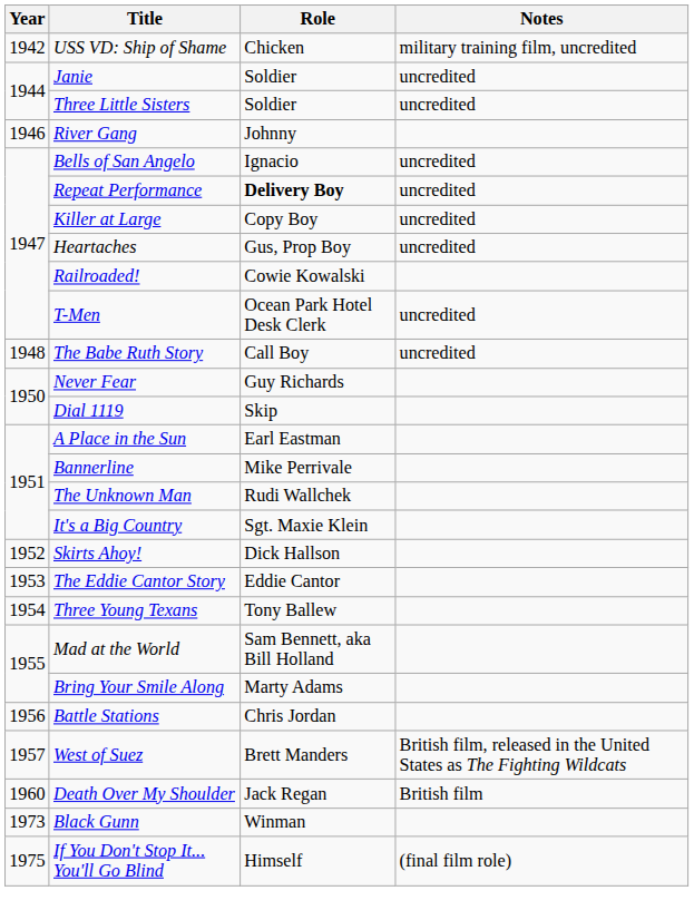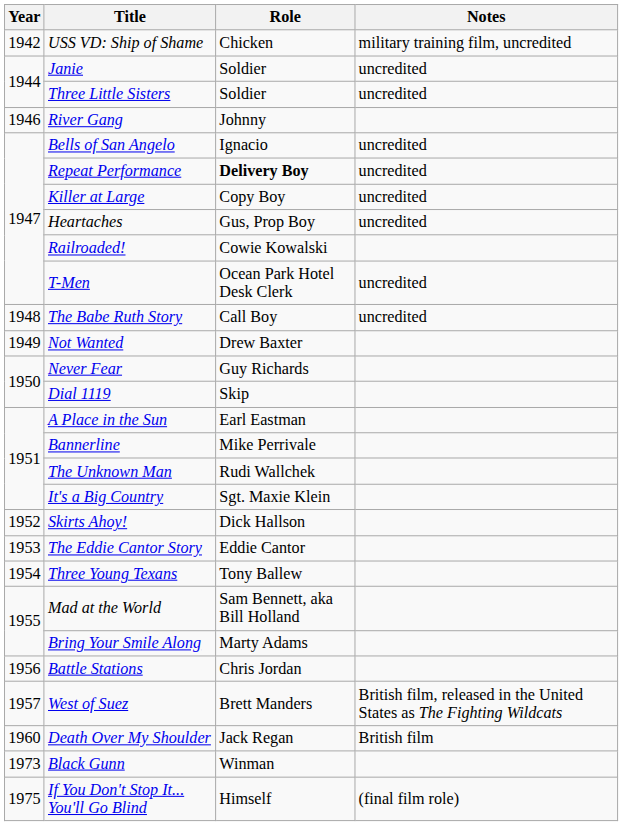 <table class="wikitable">
 <tr>
 <th>Year</th>
 <th>Title</th>
 <th>Role</th>
 <th>Notes</th>
 </tr>
 <tr>
 <td>1942</td>
 <td><em>USS VD: Ship of Shame</em></td>
 <td>Chicken</td>
 <td>military training film, uncredited</td>
 </tr>
 <tr>
 <td rowspan=2>1944</td>
 <td><em><a href='#'>Janie</a></em></td>
 <td>Soldier</td>
 <td>uncredited</td>
 </tr>
 <tr>
 <td><em><a href='#'>Three Little Sisters</a></em></td>
 <td>Soldier</td>
 <td>uncredited</td>
 </tr>
 <tr>
 <td>1946</td>
 <td><em><a href='#'>River Gang</a></em></td>
 <td>Johnny</td>
 <td></td>
 </tr>
 <tr>
 <td rowspan=6>1947</td>
 <td><em><a href='#'>Bells of San Angelo</a></em></td>
 <td>Ignacio</td>
 <td>uncredited</td>
 </tr>
 <tr>
 <td><em><a href='#'>Repeat Performance</a></em></td>
 <td><strong>Delivery Boy</strong></td>
 <td>uncredited</td>
 </tr>
 <tr>
 <td><em><a href='#'>Killer at Large</a></em></td>
 <td>Copy Boy</td>
 <td>uncredited</td>
 </tr>
 <tr>
 <td><em>Heartaches</em></td>
 <td>Gus, Prop Boy</td>
 <td>uncredited</td>
 </tr>
 <tr>
 <td><em><a href='#'>Railroaded!</a></em></td>
 <td>Cowie Kowalski</td>
 <td></td>
 </tr>
 <tr>
 <td><em><a href='#'>T-Men</a></em></td>
 <td>Ocean Park Hotel Desk Clerk</td>
 <td>uncredited</td>
 </tr>
 <tr>
 <td>1948</td>
 <td><em><a href='#'>The Babe Ruth Story</a></em></td>
 <td>Call Boy</td>
 <td>uncredited</td>
+</tr>
+<tr>
+<td>1949</td>
+<td><em><a href='#'>Not Wanted</a></em></td>
+<td>Drew Baxter</td>
+<td></td>
 </tr>
 <tr>
 <td rowspan=2>1950</td>
 <td><em><a href='#'>Never Fear</a></em></td>
 <td>Guy Richards</td>
 <td></td>
 </tr>
 <tr>
 <td><em><a href='#'>Dial 1119</a></em></td>
 <td>Skip</td>
 <td></td>
 </tr>
 <tr>
 <td rowspan=4>1951</td>
 <td><em><a href='#'>A Place in the Sun</a></em></td>
 <td>Earl Eastman</td>
 <td></td>
 </tr>
 <tr>
 <td><em><a href='#'>Bannerline</a></em></td>
 <td>Mike Perrivale</td>
 <td></td>
 </tr>
 <tr>
 <td><em><a href='#'>The Unknown Man</a></em></td>
 <td>Rudi Wallchek</td>
 <td></td>
 </tr>
 <tr>
 <td><em><a href='#'>It's a Big Country</a></em></td>
 <td>Sgt. Maxie Klein</td>
 <td></td>
 </tr>
 <tr>
 <td>1952</td>
 <td><em><a href='#'>Skirts Ahoy!</a></em></td>
 <td>Dick Hallson</td>
 <td></td>
 </tr>
 <tr>
 <td>1953</td>
 <td><em><a href='#'>The Eddie Cantor Story</a></em></td>
 <td>Eddie Cantor</td>
 <td></td>
 </tr>
 <tr>
 <td>1954</td>
 <td><em><a href='#'>Three Young Texans</a></em></td>
 <td>Tony Ballew</td>
 <td></td>
 </tr>
 <tr>
 <td rowspan=2>1955</td>
 <td><em>Mad at the World</em></td>
 <td>Sam Bennett, aka Bill Holland</td>
 <td></td>
 </tr>
 <tr>
 <td><em><a href='#'>Bring Your Smile Along</a></em></td>
 <td>Marty Adams</td>
 <td></td>
 </tr>
 <tr>
 <td>1956</td>
 <td><em><a href='#'>Battle Stations</a></em></td>
 <td>Chris Jordan</td>
 <td></td>
 </tr>
 <tr>
 <td>1957</td>
 <td><em><a href='#'>West of Suez</a></em></td>
 <td>Brett Manders</td>
 <td>British film, released in the United States as <em>The Fighting Wildcats</em></td>
 </tr>
 <tr>
 <td>1960</td>
 <td><em><a href='#'>Death Over My Shoulder</a></em></td>
 <td>Jack Regan</td>
 <td>British film</td>
 </tr>
 <tr>
 <td>1973</td>
 <td><em><a href='#'>Black Gunn</a></em></td>
 <td>Winman</td>
 <td></td>
 </tr>
 <tr>
 <td>1975</td>
 <td><em><a href='#'>If You Don't Stop It... You'll Go Blind</a></em></td>
 <td>Himself</td>
 <td>(final film role)</td>
 </tr>
 </table>
